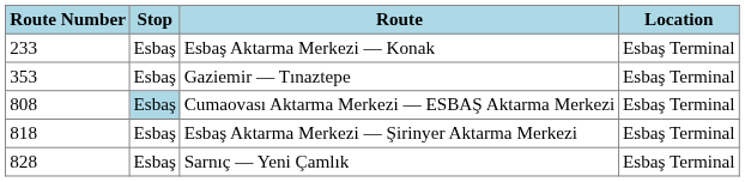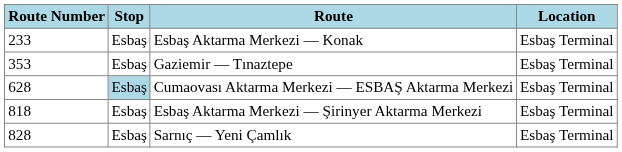 <table class="toccolours" border="1" cellpadding="3" style="margin:1em auto; border-collapse:collapse">
 <tr style="background:lightblue;">
 <th>Route Number</th>
 <th>Stop</th>
 <th>Route</th>
 <th>Location</th>
 </tr>
 <tr>
 <td>233</td>
 <td>Esbaş</td>
 <td>Esbaş Aktarma Merkezi — Konak</td>
 <td>Esbaş Terminal</td>
 </tr>
 <tr>
 <td>353</td>
 <td>Esbaş</td>
 <td>Gaziemir — Tınaztepe</td>
 <td>Esbaş Terminal</td>
 </tr>
 <tr>
-<td>808</td>
+<td>628</td>
 <td style="background: lightblue;">Esbaş</td>
 <td>Cumaovası Aktarma Merkezi — ESBAŞ Aktarma Merkezi</td>
 <td>Esbaş Terminal</td>
 </tr>
 <tr>
 <td>818</td>
 <td>Esbaş</td>
 <td>Esbaş Aktarma Merkezi — Şirinyer Aktarma Merkezi</td>
 <td>Esbaş Terminal</td>
 </tr>
 <tr>
 <td>828</td>
 <td>Esbaş</td>
 <td>Sarnıç — Yeni Çamlık</td>
 <td>Esbaş Terminal</td>
 </tr>
 </table>
